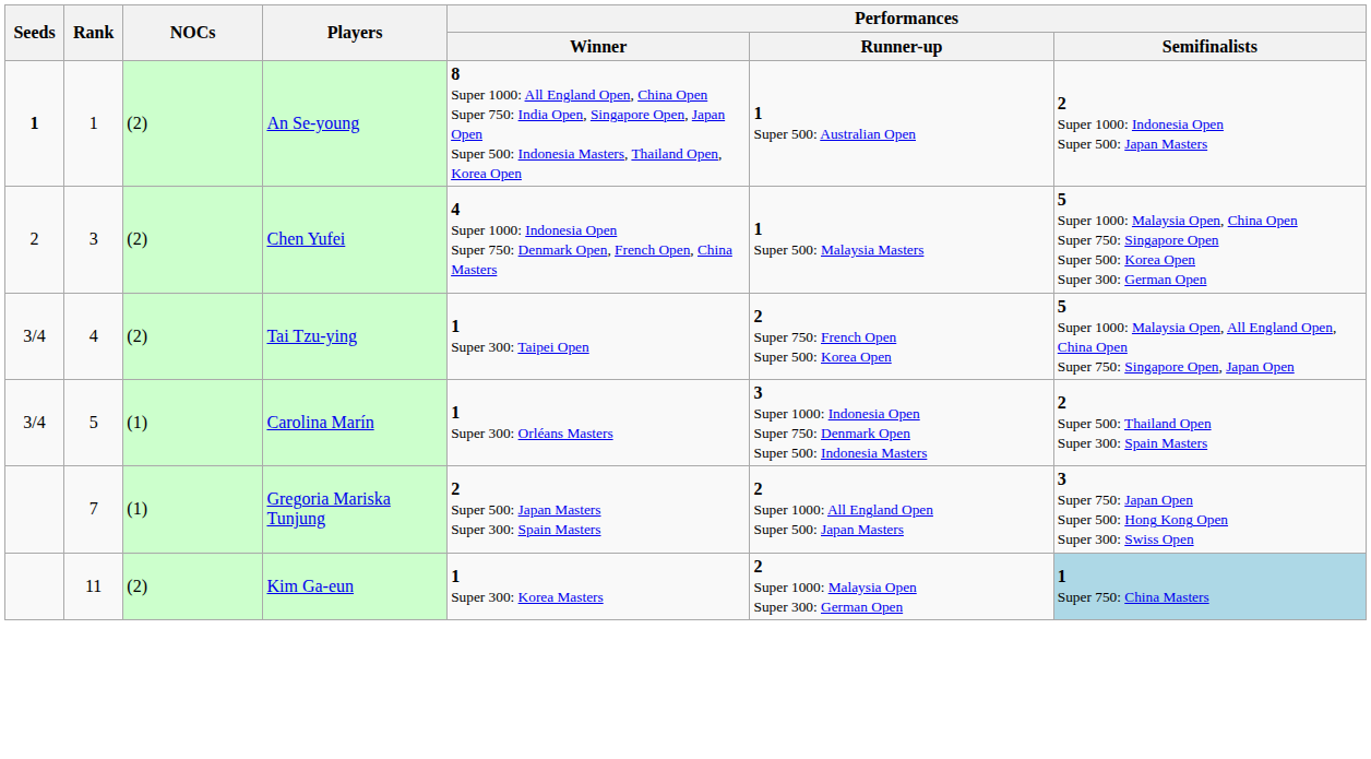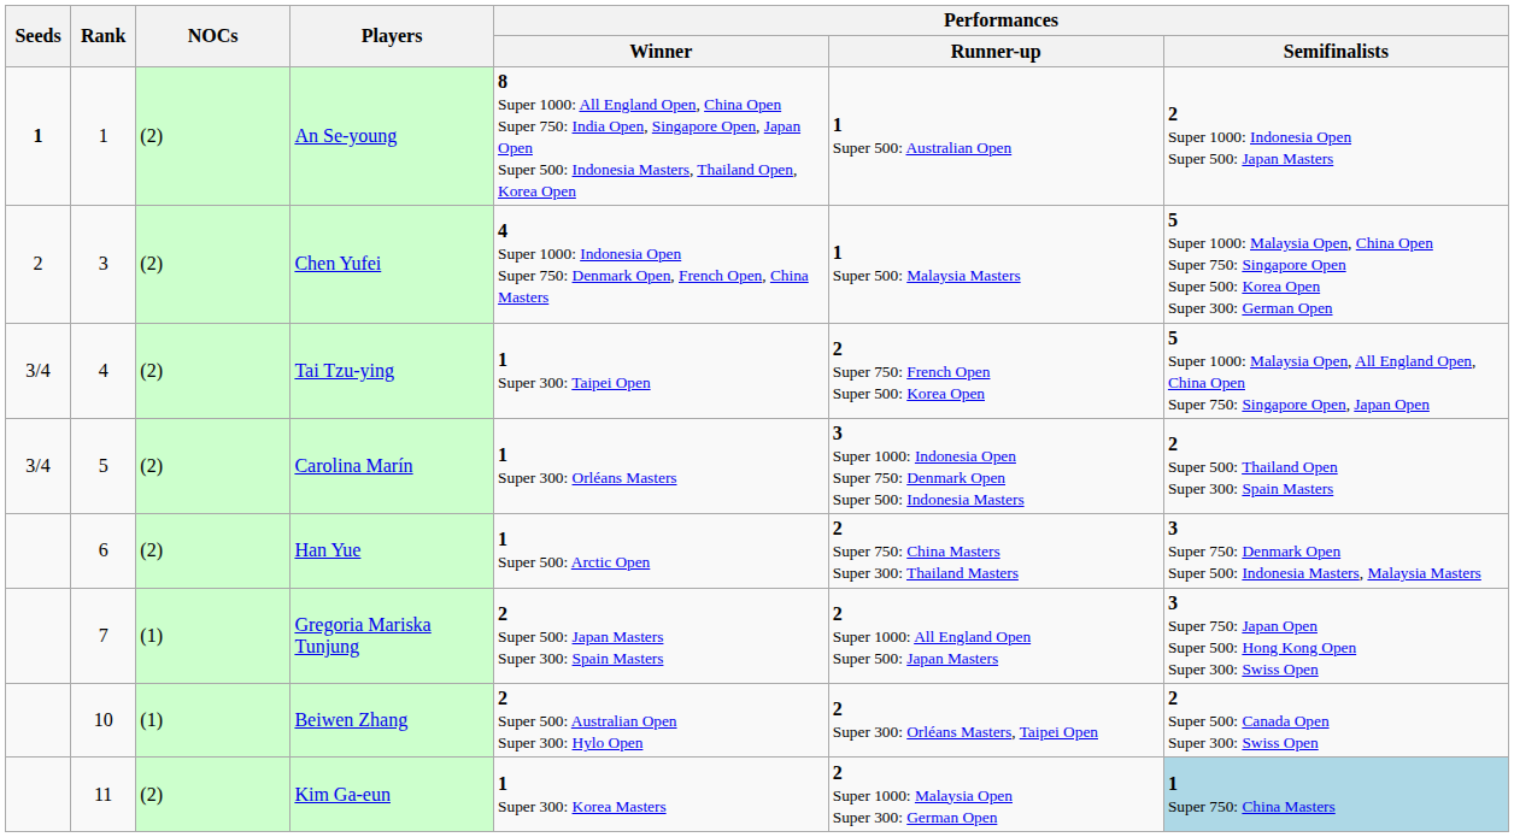 <table class="wikitable" style="text-align:center">
 <tr>
 <th rowspan="2" width="50">Seeds</th>
 <th rowspan="2" width="50">Rank</th>
 <th rowspan="2" width="150">NOCs</th>
 <th rowspan="2" width="200">Players</th>
 <th colspan="3">Performances</th>
 </tr>
 <tr>
 <th width="350">Winner</th>
 <th width="350">Runner-up</th>
 <th width="350">Semifinalists</th>
 </tr>
 <tr>
 <td><strong>1</strong></td>
 <td>1</td>
 <td align="left" bgcolor="#ccffcc"> (2)</td>
 <td align="left" bgcolor="#ccffcc"><a href='#'>An Se-young</a></td>
 <td align="left"><strong>8</strong><br><small>Super 1000: <a href='#'>All England Open</a>, <a href='#'>China Open</a><br>Super 750: <a href='#'>India Open</a>, <a href='#'>Singapore Open</a>, <a href='#'>Japan Open</a><br>Super 500: <a href='#'>Indonesia Masters</a>, <a href='#'>Thailand Open</a>, <a href='#'>Korea Open</a></small></td>
 <td align="left"><strong>1</strong><br><small>Super 500: <a href='#'>Australian Open</a></small></td>
 <td align="left"><strong>2</strong><br><small>Super 1000: <a href='#'>Indonesia Open</a><br>Super 500: <a href='#'>Japan Masters</a></small></td>
 </tr>
 <tr>
 <td>2</td>
 <td>3</td>
 <td align="left" bgcolor="#ccffcc"> (2)</td>
 <td align="left" bgcolor="#ccffcc"><a href='#'>Chen Yufei</a></td>
 <td align="left"><strong>4</strong><br><small>Super 1000: <a href='#'>Indonesia Open</a><br>Super 750: <a href='#'>Denmark Open</a>, <a href='#'>French Open</a>, <a href='#'>China Masters</a></small></td>
 <td align="left"><strong>1</strong><br><small>Super 500: <a href='#'>Malaysia Masters</a></small></td>
 <td align="left"><strong>5</strong><br><small>Super 1000: <a href='#'>Malaysia Open</a>, <a href='#'>China Open</a><br>Super 750: <a href='#'>Singapore Open</a><br>Super 500: <a href='#'>Korea Open</a><br>Super 300: <a href='#'>German Open</a></small></td>
 </tr>
 <tr>
 <td>3/4</td>
 <td>4</td>
 <td align="left" bgcolor="#ccffcc"> (2)</td>
 <td align="left" bgcolor="#ccffcc"><a href='#'>Tai Tzu-ying</a></td>
 <td align="left"><strong>1</strong><br><small>Super 300: <a href='#'>Taipei Open</a></small></td>
 <td align="left"><strong>2</strong><br><small>Super 750: <a href='#'>French Open</a><br>Super 500: <a href='#'>Korea Open</a></small></td>
 <td align="left"><strong>5</strong><br><small>Super 1000: <a href='#'>Malaysia Open</a>, <a href='#'>All England Open</a>, <a href='#'>China Open</a><br>Super 750: <a href='#'>Singapore Open</a>, <a href='#'>Japan Open</a></small></td>
 </tr>
 <tr>
 <td>3/4</td>
 <td>5</td>
-<td align="left" bgcolor="#ccffcc"> (1)</td>
+<td align="left" bgcolor="#ccffcc"> (2)</td>
 <td align="left" bgcolor="#ccffcc"><a href='#'>Carolina Marín</a></td>
 <td align="left"><strong>1</strong><br><small>Super 300: <a href='#'>Orléans Masters</a></small></td>
 <td align="left"><strong>3</strong><br><small>Super 1000: <a href='#'>Indonesia Open</a><br>Super 750: <a href='#'>Denmark Open</a><br>Super 500: <a href='#'>Indonesia Masters</a></small></td>
 <td align="left"><strong>2</strong><br><small>Super 500: <a href='#'>Thailand Open</a><br>Super 300: <a href='#'>Spain Masters</a></small></td>
+</tr>
+<tr>
+<td></td>
+<td>6</td>
+<td align="left" bgcolor="#ccffcc"> (2)</td>
+<td align="left" bgcolor="#ccffcc"><a href='#'>Han Yue</a></td>
+<td align="left"><strong>1</strong><br><small>Super 500: <a href='#'>Arctic Open</a></small></td>
+<td align="left"><strong>2</strong><br><small>Super 750: <a href='#'>China Masters</a><br>Super 300: <a href='#'>Thailand Masters</a></small></td>
+<td align="left"><strong>3</strong><br><small>Super 750: <a href='#'>Denmark Open</a><br>Super 500: <a href='#'>Indonesia Masters</a>, <a href='#'>Malaysia Masters</a></small></td>
 </tr>
 <tr>
 <td></td>
 <td>7</td>
 <td align="left" bgcolor="#ccffcc"> (1)</td>
 <td align="left" bgcolor="#ccffcc"><a href='#'>Gregoria Mariska Tunjung</a></td>
 <td align="left"><strong>2</strong><br><small>Super 500: <a href='#'>Japan Masters</a><br>Super 300: <a href='#'>Spain Masters</a></small></td>
 <td align="left"><strong>2</strong><br><small>Super 1000: <a href='#'>All England Open</a><br>Super 500: <a href='#'>Japan Masters</a></small></td>
 <td align="left"><strong>3</strong><br><small>Super 750: <a href='#'>Japan Open</a><br>Super 500: <a href='#'>Hong Kong Open</a><br>Super 300: <a href='#'>Swiss Open</a></small></td>
 </tr>
 <tr>
 <td></td>
+<td>10</td>
+<td align="left" bgcolor="#ccffcc"> (1)</td>
+<td align="left" bgcolor="#ccffcc"><a href='#'>Beiwen Zhang</a></td>
+<td align="left"><strong>2</strong><br><small>Super 500: <a href='#'>Australian Open</a><br>Super 300: <a href='#'>Hylo Open</a></small></td>
+<td align="left"><strong>2</strong><br><small>Super 300: <a href='#'>Orléans Masters</a>, <a href='#'>Taipei Open</a></small></td>
+<td align="left"><strong>2</strong><br><small>Super 500: <a href='#'>Canada Open</a><br>Super 300: <a href='#'>Swiss Open</a></small></td>
+</tr>
+<tr>
+<td></td>
 <td>11</td>
 <td align="left" bgcolor="#ccffcc"> (2)</td>
 <td align="left" bgcolor="#ccffcc"><a href='#'>Kim Ga-eun</a></td>
 <td align="left"><strong>1</strong><br><small>Super 300: <a href='#'>Korea Masters</a></small></td>
 <td align="left"><strong>2</strong><br><small>Super 1000: <a href='#'>Malaysia Open</a><br>Super 300: <a href='#'>German Open</a></small></td>
 <td align="left" style="background: lightblue;"><strong>1</strong><br><small>Super 750: <a href='#'>China Masters</a></small></td>
 </tr>
 </table>
